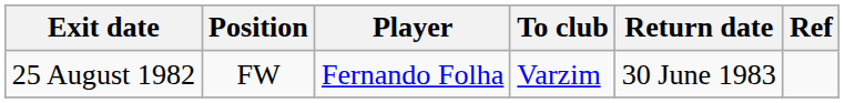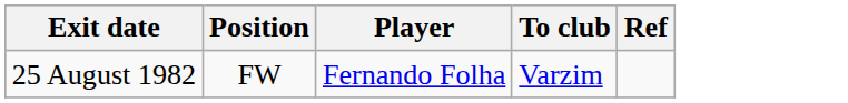 <table class="wikitable">
 <tr>
 <th>Exit date</th>
 <th>Position</th>
 <th>Player</th>
 <th>To club</th>
-<th>Return date</th>
 <th>Ref</th>
 </tr>
 <tr>
 <td>25 August 1982</td>
 <td style="text-align:center;">FW</td>
 <td style="text-align:left;"><a href='#'>Fernando Folha</a></td>
 <td style="text-align:left;"><a href='#'>Varzim</a></td>
-<td>30 June 1983</td>
 <td></td>
 </tr>
 </table>
